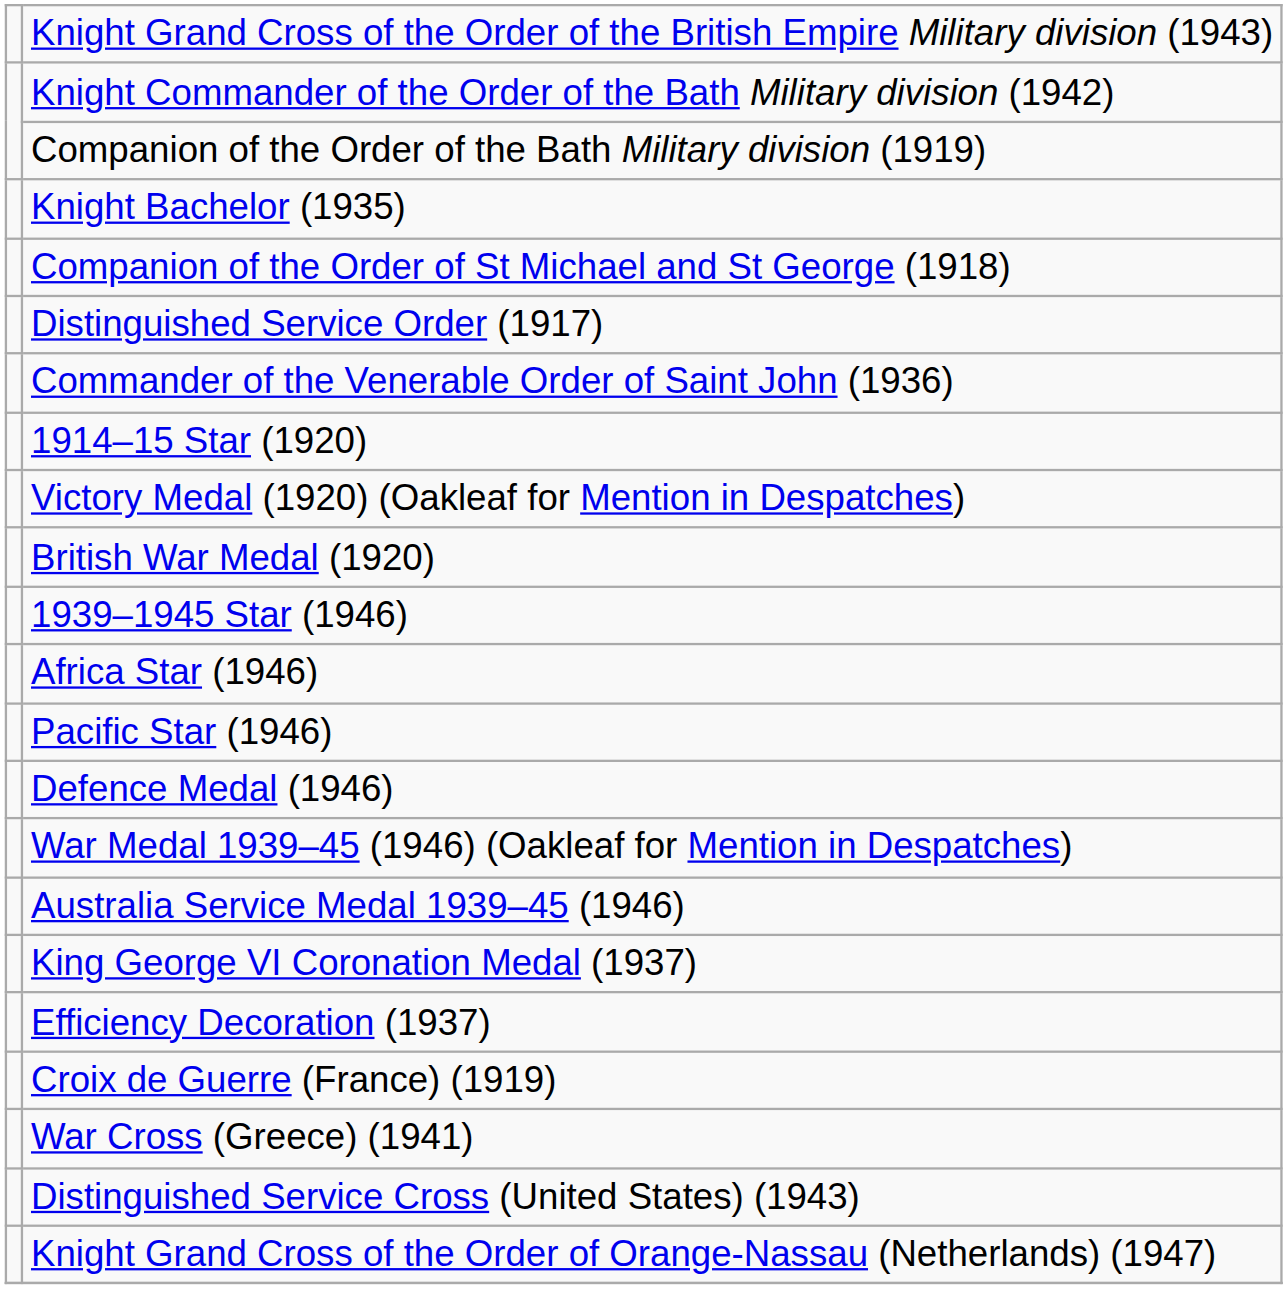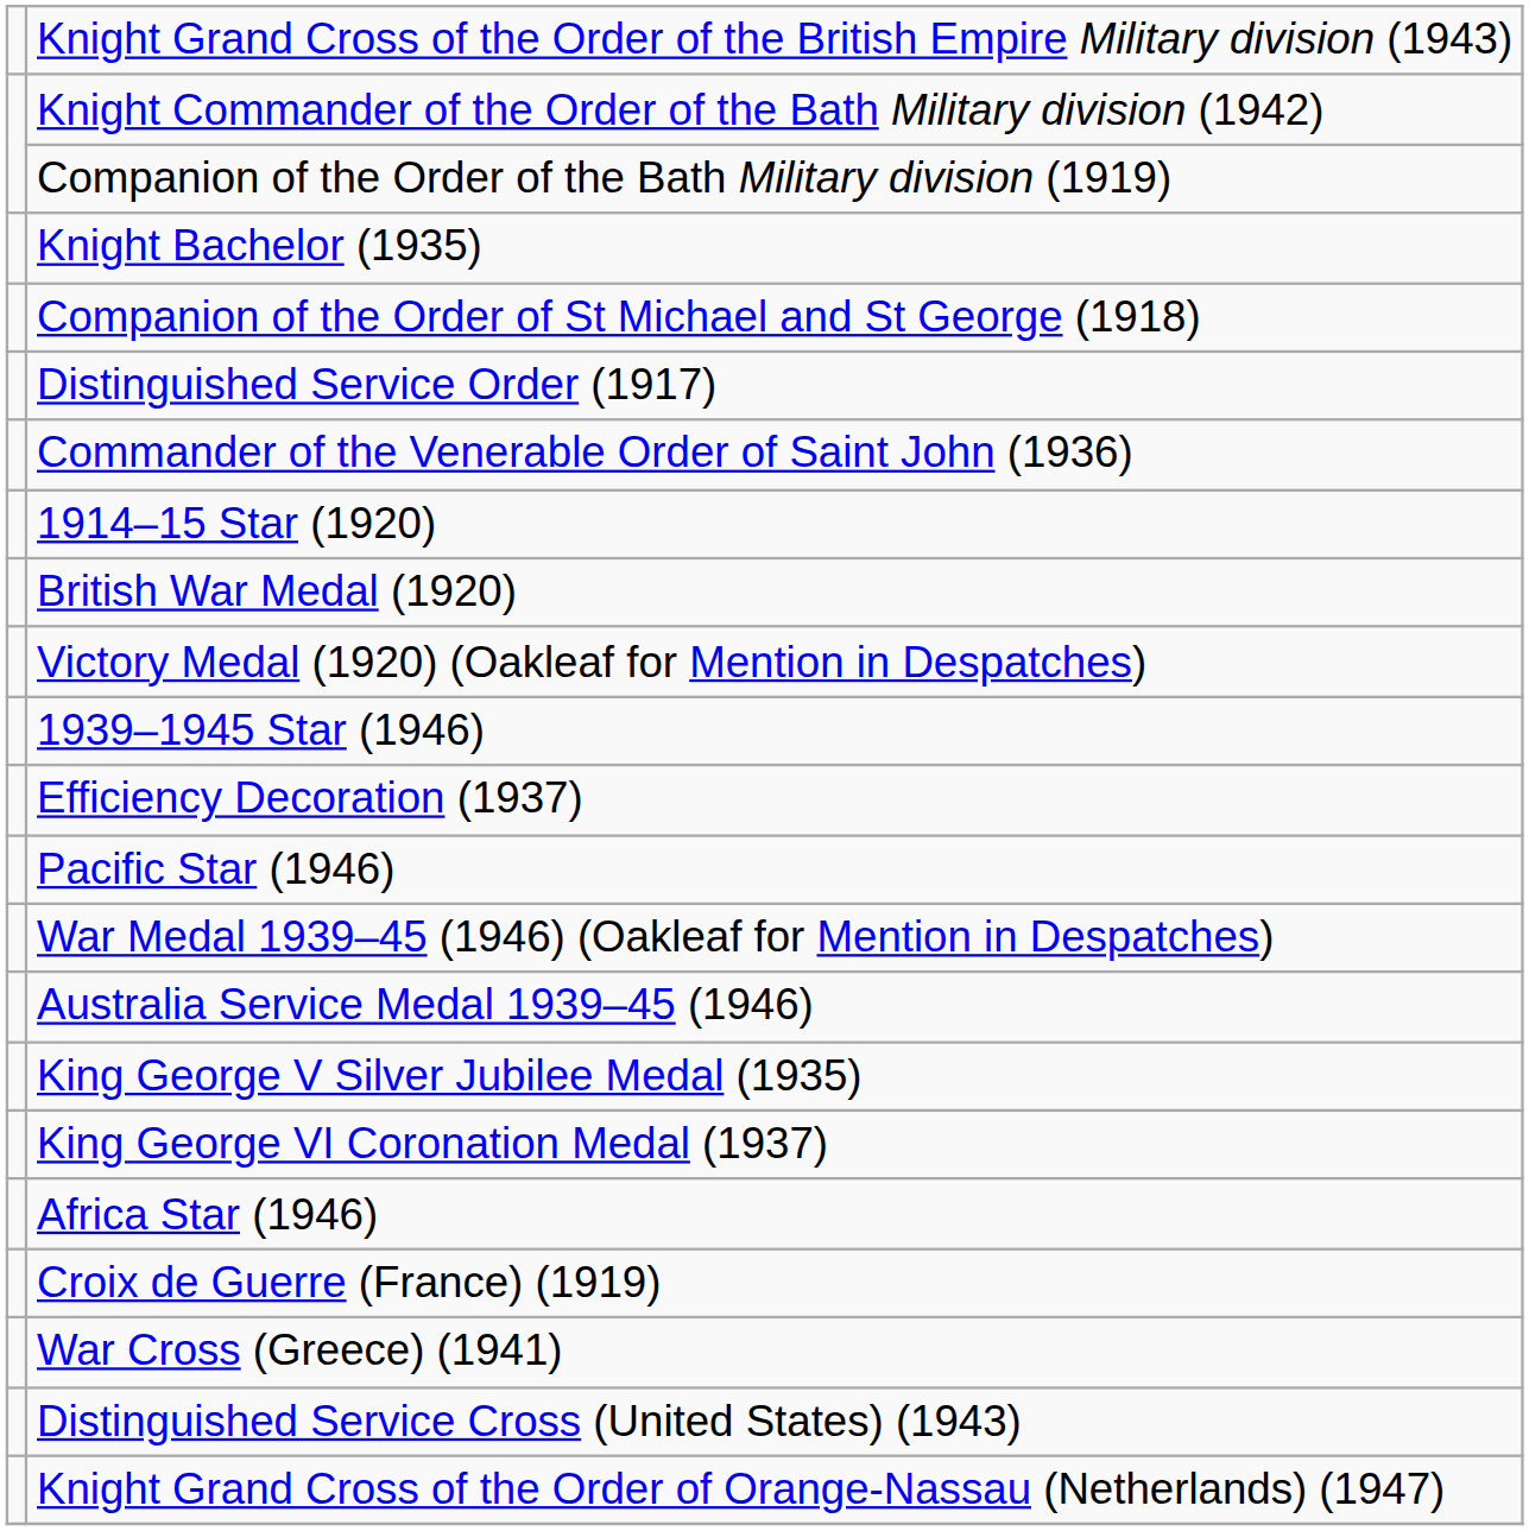 <table class="wikitable" style="margin:auto;">
 <tr>
 <td></td>
 <td><a href='#'>Knight Grand Cross of the Order of the British Empire</a> <em>Military division</em> (1943)</td>
 </tr>
 <tr>
 <td rowspan=2></td>
 <td><a href='#'>Knight Commander of the Order of the Bath</a> <em>Military division</em> (1942)</td>
 </tr>
 <tr>
 <td>Companion of the Order of the Bath <em>Military division</em> (1919)</td>
 </tr>
 <tr>
 <td></td>
 <td><a href='#'>Knight Bachelor</a> (1935)</td>
 </tr>
 <tr>
 <td></td>
 <td><a href='#'>Companion of the Order of St Michael and St George</a> (1918)</td>
 </tr>
 <tr>
 <td></td>
 <td><a href='#'>Distinguished Service Order</a> (1917)</td>
 </tr>
 <tr>
 <td></td>
 <td><a href='#'>Commander of the Venerable Order of Saint John</a> (1936)</td>
 </tr>
 <tr>
 <td></td>
 <td><a href='#'>1914–15 Star</a> (1920)</td>
 </tr>
 <tr>
 <td></td>
-<td><a href='#'>Victory Medal</a> (1920) (Oakleaf for <a href='#'>Mention in Despatches</a>)</td>
+<td><a href='#'>British War Medal</a> (1920)</td>
 </tr>
 <tr>
 <td></td>
-<td><a href='#'>British War Medal</a> (1920)</td>
+<td><a href='#'>Victory Medal</a> (1920) (Oakleaf for <a href='#'>Mention in Despatches</a>)</td>
 </tr>
 <tr>
 <td></td>
 <td><a href='#'>1939–1945 Star</a> (1946)</td>
 </tr>
 <tr>
 <td></td>
-<td><a href='#'>Africa Star</a> (1946)</td>
+<td><a href='#'>Efficiency Decoration</a> (1937)</td>
 </tr>
 <tr>
 <td></td>
 <td><a href='#'>Pacific Star</a> (1946)</td>
-</tr>
-<tr>
-<td></td>
-<td><a href='#'>Defence Medal</a> (1946)</td>
 </tr>
 <tr>
 <td></td>
 <td><a href='#'>War Medal 1939–45</a> (1946) (Oakleaf for <a href='#'>Mention in Despatches</a>)</td>
 </tr>
 <tr>
 <td></td>
 <td><a href='#'>Australia Service Medal 1939–45</a> (1946)</td>
 </tr>
 <tr>
 <td></td>
+<td><a href='#'>King George V Silver Jubilee Medal</a> (1935)</td>
+</tr>
+<tr>
+<td></td>
 <td><a href='#'>King George VI Coronation Medal</a> (1937)</td>
 </tr>
 <tr>
 <td></td>
-<td><a href='#'>Efficiency Decoration</a> (1937)</td>
+<td><a href='#'>Africa Star</a> (1946)</td>
 </tr>
 <tr>
 <td></td>
 <td><a href='#'>Croix de Guerre</a> (France) (1919)</td>
 </tr>
 <tr>
 <td></td>
 <td><a href='#'>War Cross</a> (Greece) (1941)</td>
 </tr>
 <tr>
 <td></td>
 <td><a href='#'>Distinguished Service Cross</a> (United States) (1943)</td>
 </tr>
 <tr>
 <td></td>
 <td><a href='#'>Knight Grand Cross of the Order of Orange-Nassau</a> (Netherlands) (1947)</td>
 </tr>
 <tr>
 </tr>
 </table>
